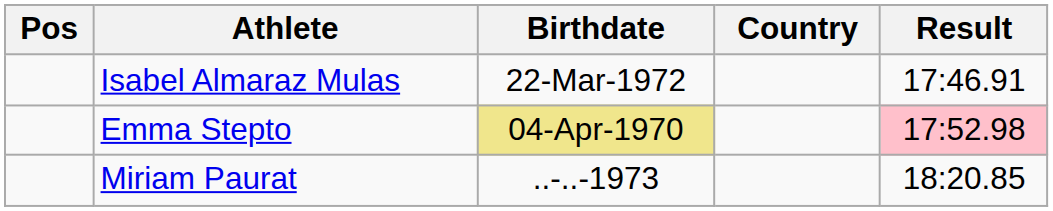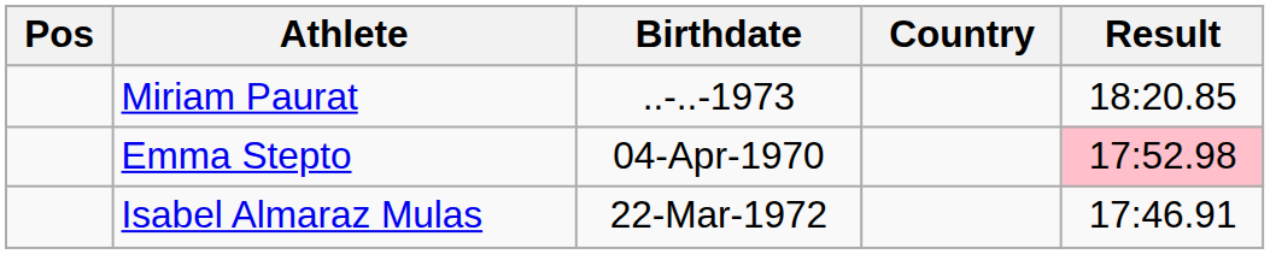 <table class="wikitable"  style="text-align:center; width:60%;">
 <tr>
 <th>Pos</th>
 <th>Athlete</th>
 <th>Birthdate</th>
 <th>Country</th>
 <th>Result</th>
 </tr>
 <tr>
 <td align=center></td>
+<td align=left><a href='#'>Miriam Paurat</a></td>
+<td>..-..-1973</td>
+<td align=left></td>
+<td>18:20.85</td>
+</tr>
+<tr>
+<td align=center></td>
+<td align=left><a href='#'>Emma Stepto</a></td>
+<td>04-Apr-1970</td>
+<td align=left></td>
+<td style="background: pink;">17:52.98</td>
+</tr>
+<tr>
+<td align=center></td>
 <td align=left><a href='#'>Isabel Almaraz Mulas</a></td>
 <td>22-Mar-1972</td>
 <td align=left></td>
 <td>17:46.91</td>
 </tr>
-<tr>
-<td align=center></td>
-<td align=left><a href='#'>Emma Stepto</a></td>
-<td style="background: khaki;">04-Apr-1970</td>
-<td align=left></td>
-<td style="background: pink;">17:52.98</td>
-</tr>
-<tr>
-<td align=center></td>
-<td align=left><a href='#'>Miriam Paurat</a></td>
-<td>..-..-1973</td>
-<td align=left></td>
-<td>18:20.85</td>
-</tr>
 </table>
